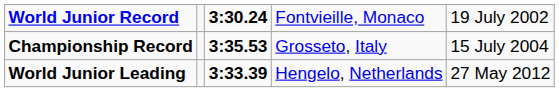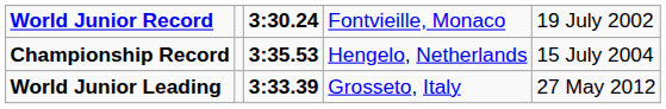 <table class="wikitable">
 <tr>
 <td><strong><a href='#'>World Junior Record</a></strong></td>
 <td></td>
 <td><strong>3:30.24</strong></td>
 <td><a href='#'>Fontvieille, Monaco</a></td>
 <td>19 July 2002</td>
 </tr>
 <tr>
 <td><strong>Championship Record</strong></td>
 <td></td>
 <td><strong>3:35.53</strong></td>
-<td><a href='#'>Grosseto</a>, <a href='#'>Italy</a></td>
+<td><a href='#'>Hengelo</a>, <a href='#'>Netherlands</a></td>
 <td>15 July 2004</td>
 </tr>
 <tr>
 <td><strong>World Junior Leading</strong></td>
 <td></td>
 <td><strong>3:33.39</strong></td>
-<td><a href='#'>Hengelo</a>, <a href='#'>Netherlands</a></td>
+<td><a href='#'>Grosseto</a>, <a href='#'>Italy</a></td>
 <td>27 May 2012</td>
 </tr>
 </table>
